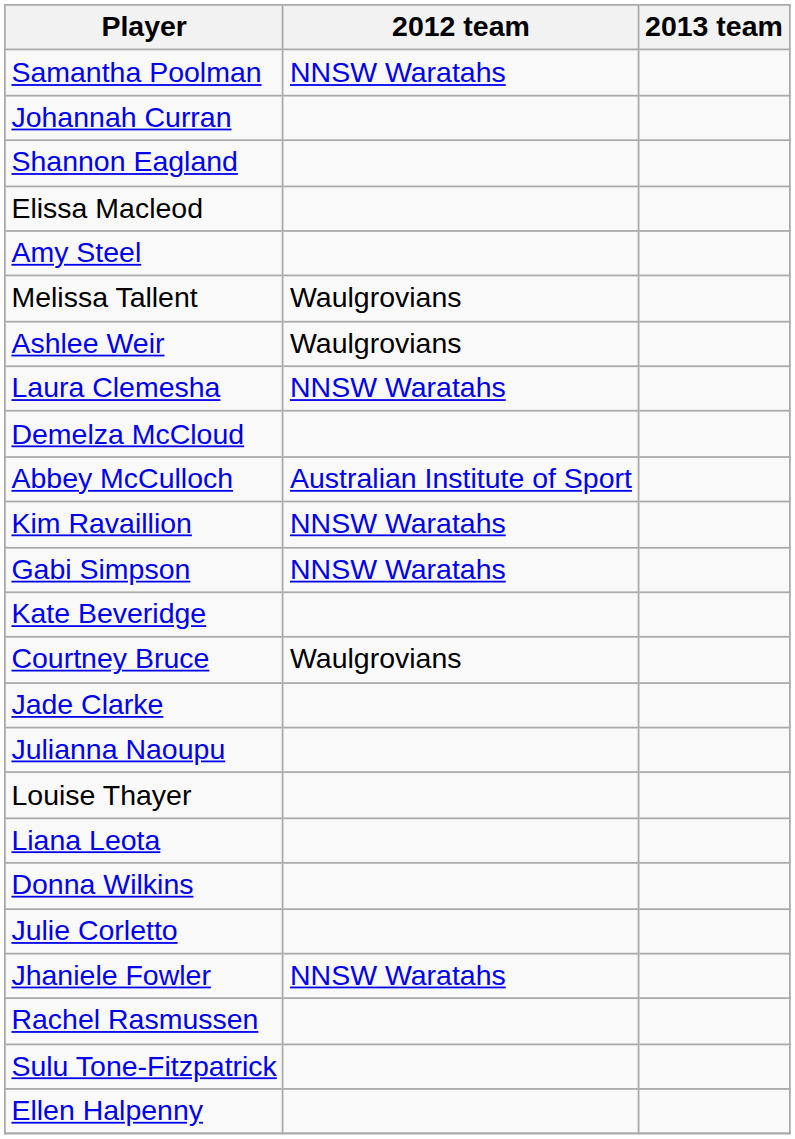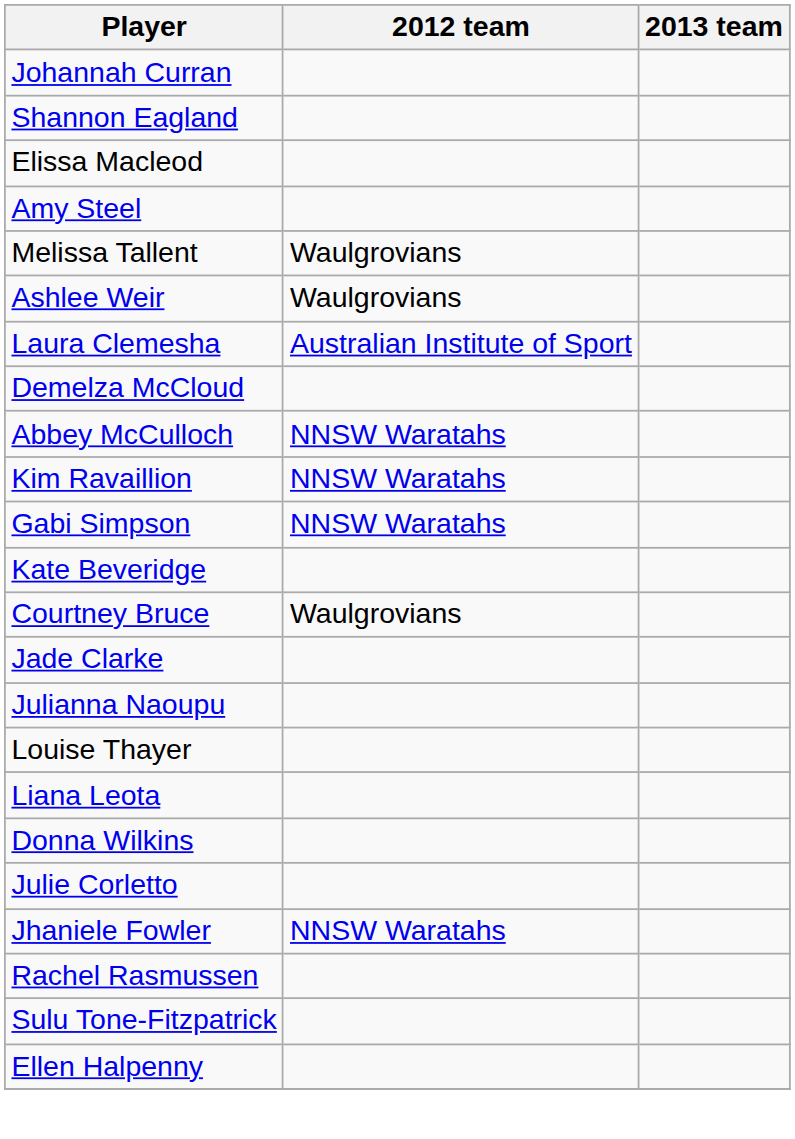 <table class="wikitable collapsible">
 <tr>
 <th>Player</th>
 <th>2012 team</th>
 <th>2013 team</th>
-</tr>
-<tr>
-<td> <a href='#'>Samantha Poolman</a></td>
-<td><a href='#'>NNSW Waratahs</a></td>
-<td></td>
 </tr>
 <tr>
 <td> <a href='#'>Johannah Curran</a></td>
 <td><em></em></td>
 <td></td>
 </tr>
 <tr>
 <td> <a href='#'>Shannon Eagland</a></td>
 <td></td>
 <td></td>
 </tr>
 <tr>
 <td> Elissa Macleod</td>
 <td></td>
 <td></td>
 </tr>
 <tr>
 <td> <a href='#'>Amy Steel</a></td>
 <td></td>
 <td></td>
 </tr>
 <tr>
 <td> Melissa Tallent</td>
 <td>Waulgrovians</td>
 <td></td>
 </tr>
 <tr>
 <td> <a href='#'>Ashlee Weir</a></td>
 <td>Waulgrovians</td>
 <td></td>
 </tr>
 <tr>
 <td> <a href='#'>Laura Clemesha</a></td>
-<td><a href='#'>NNSW Waratahs</a></td>
+<td><a href='#'>Australian Institute of Sport</a></td>
 <td></td>
 </tr>
 <tr>
 <td> <a href='#'>Demelza McCloud</a></td>
 <td></td>
 <td></td>
 </tr>
 <tr>
 <td> <a href='#'>Abbey McCulloch</a></td>
-<td><a href='#'>Australian Institute of Sport</a></td>
+<td><a href='#'>NNSW Waratahs</a></td>
 <td></td>
 </tr>
 <tr>
 <td> <a href='#'>Kim Ravaillion</a></td>
 <td><a href='#'>NNSW Waratahs</a></td>
 <td></td>
 </tr>
 <tr>
 <td> <a href='#'>Gabi Simpson</a></td>
 <td><a href='#'>NNSW Waratahs</a></td>
 <td></td>
 </tr>
 <tr>
 <td> <a href='#'>Kate Beveridge</a></td>
 <td></td>
 <td></td>
 </tr>
 <tr>
 <td> <a href='#'>Courtney Bruce</a></td>
 <td>Waulgrovians</td>
 <td></td>
 </tr>
 <tr>
 <td> <a href='#'>Jade Clarke</a></td>
 <td></td>
 <td></td>
 </tr>
 <tr>
 <td>  <a href='#'>Julianna Naoupu</a></td>
 <td></td>
 <td></td>
 </tr>
 <tr>
 <td>  Louise Thayer</td>
 <td></td>
 <td></td>
 </tr>
 <tr>
 <td> <a href='#'>Liana Leota</a></td>
 <td><em></em></td>
 <td></td>
 </tr>
 <tr>
 <td>  <a href='#'>Donna Wilkins</a></td>
 <td></td>
 <td></td>
 </tr>
 <tr>
 <td>  <a href='#'>Julie Corletto</a></td>
 <td></td>
 <td></td>
 </tr>
 <tr>
 <td> <a href='#'>Jhaniele Fowler</a></td>
 <td><a href='#'>NNSW Waratahs</a></td>
 <td></td>
 </tr>
 <tr>
 <td> <a href='#'>Rachel Rasmussen</a></td>
 <td></td>
 <td></td>
 </tr>
 <tr>
 <td> <a href='#'>Sulu Tone-Fitzpatrick</a></td>
 <td></td>
 <td></td>
 </tr>
 <tr>
 <td> <a href='#'>Ellen Halpenny</a></td>
 <td></td>
 <td></td>
 </tr>
 <tr>
 </tr>
 </table>
